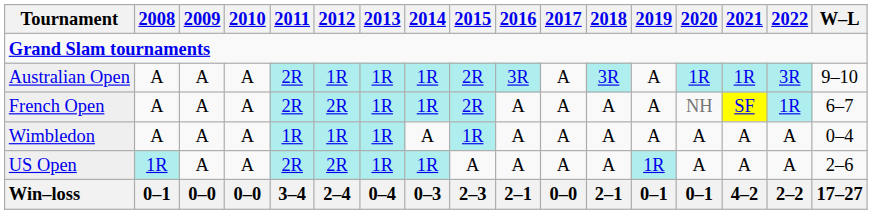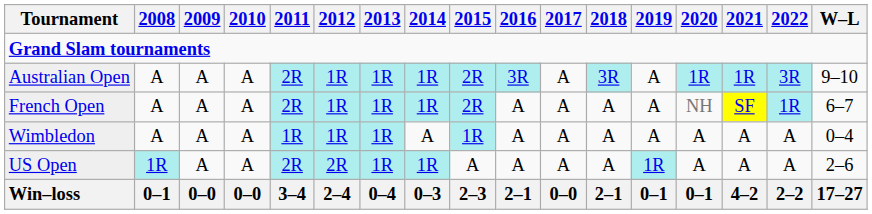 <table class=wikitable style=text-align:center>
 <tr>
 <th>Tournament</th>
 <th><a href='#'>2008</a></th>
 <th><a href='#'>2009</a></th>
 <th><a href='#'>2010</a></th>
 <th><a href='#'>2011</a></th>
 <th><a href='#'>2012</a></th>
 <th><a href='#'>2013</a></th>
 <th><a href='#'>2014</a></th>
 <th><a href='#'>2015</a></th>
 <th><a href='#'>2016</a></th>
 <th><a href='#'>2017</a></th>
 <th><a href='#'>2018</a></th>
 <th><a href='#'>2019</a></th>
 <th><a href='#'>2020</a></th>
 <th><a href='#'>2021</a></th>
 <th><a href='#'>2022</a></th>
 <th>W–L</th>
 </tr>
 <tr>
 <td colspan="17" align="left"><strong><a href='#'>Grand Slam tournaments</a></strong></td>
 </tr>
 <tr>
 <td bgcolor=efefef align=left><a href='#'>Australian Open</a></td>
 <td>A</td>
 <td>A</td>
 <td>A</td>
 <td bgcolor=afeeee><a href='#'>2R</a></td>
 <td bgcolor=afeeee><a href='#'>1R</a></td>
 <td bgcolor=afeeee><a href='#'>1R</a></td>
 <td bgcolor=afeeee><a href='#'>1R</a></td>
 <td bgcolor=afeeee><a href='#'>2R</a></td>
 <td bgcolor=afeeee><a href='#'>3R</a></td>
 <td>A</td>
 <td bgcolor=afeeee><a href='#'>3R</a></td>
 <td>A</td>
 <td bgcolor=afeeee><a href='#'>1R</a></td>
 <td bgcolor=afeeee><a href='#'>1R</a></td>
 <td bgcolor=afeeee><a href='#'>3R</a></td>
 <td>9–10</td>
 </tr>
 <tr>
 <td bgcolor=efefef align=left><a href='#'>French Open</a></td>
 <td>A</td>
 <td>A</td>
 <td>A</td>
 <td bgcolor=afeeee><a href='#'>2R</a></td>
-<td bgcolor=afeeee><a href='#'>2R</a></td>
+<td bgcolor=afeeee><a href='#'>1R</a></td>
 <td bgcolor=afeeee><a href='#'>1R</a></td>
 <td bgcolor=afeeee><a href='#'>1R</a></td>
 <td bgcolor=afeeee><a href='#'>2R</a></td>
 <td>A</td>
 <td>A</td>
 <td>A</td>
 <td>A</td>
 <td style=color:#767676>NH</td>
 <td bgcolor=yellow><a href='#'>SF</a></td>
 <td bgcolor=afeeee><a href='#'>1R</a></td>
 <td>6–7</td>
 </tr>
 <tr>
 <td bgcolor=efefef align=left><a href='#'>Wimbledon</a></td>
 <td>A</td>
 <td>A</td>
 <td>A</td>
 <td bgcolor=afeeee><a href='#'>1R</a></td>
 <td bgcolor=afeeee><a href='#'>1R</a></td>
 <td bgcolor=afeeee><a href='#'>1R</a></td>
 <td>A</td>
 <td bgcolor=afeeee><a href='#'>1R</a></td>
 <td>A</td>
 <td>A</td>
 <td>A</td>
 <td>A</td>
 <td>A</td>
 <td>A</td>
 <td>A</td>
 <td>0–4</td>
 </tr>
 <tr>
 <td bgcolor=efefef align=left><a href='#'>US Open</a></td>
 <td bgcolor=afeeee><a href='#'>1R</a></td>
 <td>A</td>
 <td>A</td>
 <td bgcolor=afeeee><a href='#'>2R</a></td>
 <td bgcolor=afeeee><a href='#'>2R</a></td>
 <td bgcolor=afeeee><a href='#'>1R</a></td>
 <td bgcolor=afeeee><a href='#'>1R</a></td>
 <td>A</td>
 <td>A</td>
 <td>A</td>
 <td>A</td>
 <td bgcolor=afeeee><a href='#'>1R</a></td>
 <td>A</td>
 <td>A</td>
 <td>A</td>
 <td>2–6</td>
 </tr>
 <tr style=background:#efefef;font-weight:bold>
 <th style=text-align:left>Win–loss</th>
 <th>0–1</th>
 <th>0–0</th>
 <th>0–0</th>
 <th>3–4</th>
 <th>2–4</th>
 <th>0–4</th>
 <th>0–3</th>
 <th>2–3</th>
 <th>2–1</th>
 <th>0–0</th>
 <th>2–1</th>
 <th>0–1</th>
 <th>0–1</th>
 <th>4–2</th>
 <th>2–2</th>
 <th>17–27</th>
 </tr>
 </table>
